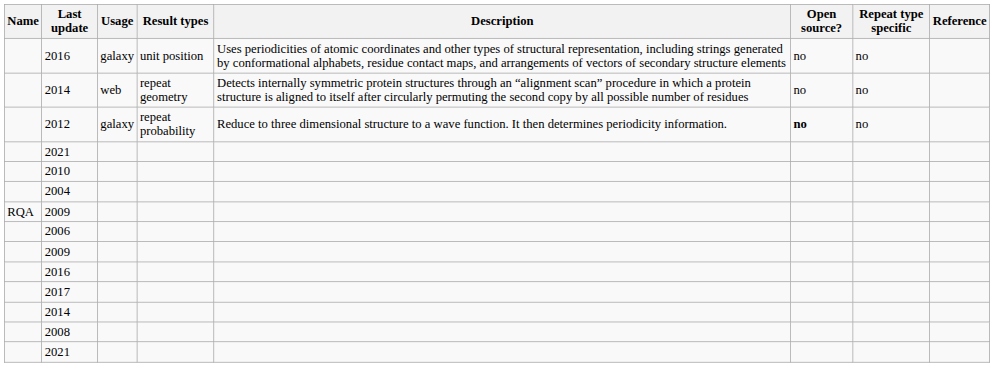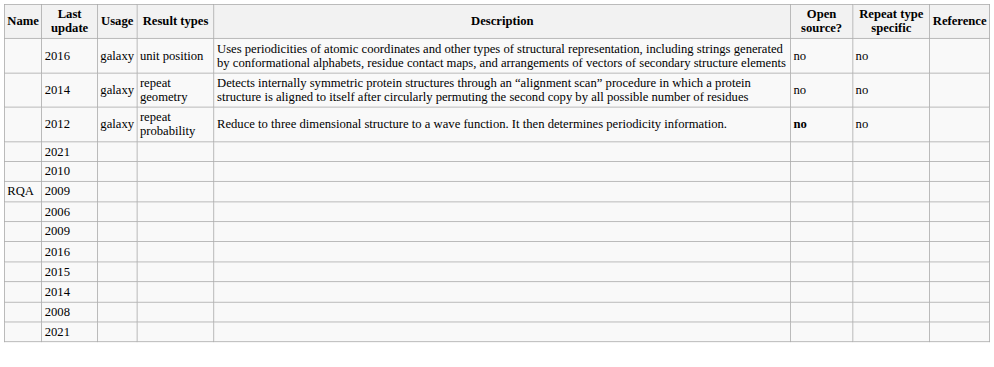 <table class="wikitable sortable">
 <tr>
 <th>Name</th>
 <th>Last update</th>
 <th>Usage</th>
 <th>Result types</th>
 <th>Description</th>
 <th>Open source?</th>
 <th>Repeat type specific</th>
 <th>Reference</th>
 </tr>
 <tr>
 <td></td>
 <td>2016</td>
 <td>galaxy</td>
 <td>unit position</td>
 <td>Uses periodicities of atomic coordinates and other types of structural representation, including strings generated by conformational alphabets, residue contact maps, and arrangements of vectors of secondary structure elements</td>
 <td>no</td>
 <td>no</td>
 <td></td>
 </tr>
 <tr>
 <td></td>
 <td>2014</td>
-<td>web</td>
+<td>galaxy</td>
 <td>repeat geometry</td>
 <td>Detects internally symmetric protein structures through an “alignment scan” procedure in which a protein structure is aligned to itself after circularly permuting the second copy by all possible number of residues</td>
 <td>no</td>
 <td>no</td>
 <td></td>
 </tr>
 <tr>
 <td></td>
 <td>2012</td>
 <td>galaxy</td>
 <td>repeat probability</td>
 <td>Reduce to three dimensional structure to a wave function. It then determines periodicity information.</td>
 <td><strong>no</strong></td>
 <td>no</td>
 <td></td>
 </tr>
 <tr>
 <td></td>
 <td>2021</td>
 <td></td>
 <td></td>
 <td></td>
 <td></td>
 <td></td>
 <td></td>
 </tr>
 <tr>
 <td></td>
 <td>2010</td>
-<td></td>
-<td></td>
-<td></td>
-<td></td>
-<td></td>
-<td></td>
-</tr>
-<tr>
-<td></td>
-<td>2004</td>
 <td></td>
 <td></td>
 <td></td>
 <td></td>
 <td></td>
 <td></td>
 </tr>
 <tr>
 <td>RQA</td>
 <td>2009</td>
 <td></td>
 <td></td>
 <td></td>
 <td></td>
 <td></td>
 <td></td>
 </tr>
 <tr>
 <td></td>
 <td>2006</td>
 <td></td>
 <td></td>
 <td></td>
 <td></td>
 <td></td>
 <td></td>
 </tr>
 <tr>
 <td></td>
 <td>2009</td>
 <td></td>
 <td></td>
 <td></td>
 <td></td>
 <td></td>
 <td></td>
 </tr>
 <tr>
 <td></td>
 <td>2016</td>
 <td></td>
 <td></td>
 <td></td>
 <td></td>
 <td></td>
 <td></td>
 </tr>
 <tr>
 <td></td>
-<td>2017</td>
+<td>2015</td>
 <td></td>
 <td></td>
 <td></td>
 <td></td>
 <td></td>
 <td></td>
 </tr>
 <tr>
 <td></td>
 <td>2014</td>
 <td></td>
 <td></td>
 <td></td>
 <td></td>
 <td></td>
 <td></td>
 </tr>
 <tr>
 <td></td>
 <td>2008</td>
 <td></td>
 <td></td>
 <td></td>
 <td></td>
 <td></td>
 <td></td>
 </tr>
 <tr>
 <td></td>
 <td>2021</td>
 <td></td>
 <td></td>
 <td></td>
 <td></td>
 <td></td>
 <td></td>
 </tr>
 </table>
